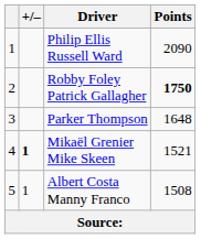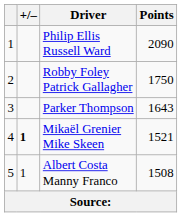 <table class="wikitable" style="font-size: 95%;">
 <tr>
 <th scope="col"></th>
 <th scope="col">+/–</th>
 <th scope="col">Driver</th>
 <th scope="col">Points</th>
 </tr>
 <tr>
 <td align=center>1</td>
 <td align=left></td>
 <td> <a href='#'>Philip Ellis</a><br> <a href='#'>Russell Ward</a></td>
 <td align=right>2090</td>
 </tr>
 <tr>
 <td align=center>2</td>
 <td align=left></td>
 <td> <a href='#'>Robby Foley</a><br> <a href='#'>Patrick Gallagher</a></td>
-<td align=right><strong>1750</strong></td>
+<td align=right>1750</td>
 </tr>
 <tr>
 <td align=center>3</td>
 <td align=left></td>
 <td> <a href='#'>Parker Thompson</a></td>
-<td align=right>1648</td>
+<td align=right>1643</td>
 </tr>
 <tr>
 <td align=center>4</td>
 <td align=left><strong> 1</strong></td>
 <td> <a href='#'>Mikaël Grenier</a><br> <a href='#'>Mike Skeen</a></td>
 <td align=right>1521</td>
 </tr>
 <tr>
 <td align=center>5</td>
 <td align=left> 1</td>
 <td> <a href='#'>Albert Costa</a><br> Manny Franco</td>
 <td align=right>1508</td>
 </tr>
 <tr>
 <th colspan=5>Source:</th>
 </tr>
 </table>
